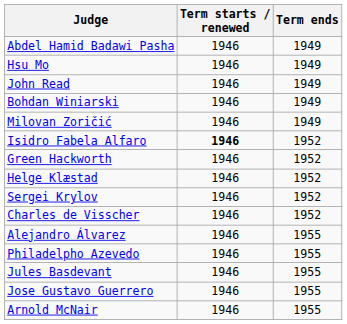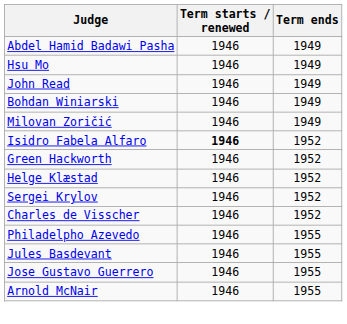 <table class="wikitable sortable" style="text-align:center">
 <tr>
 <th>Judge</th>
 <th>Term starts / <br> renewed</th>
 <th>Term ends</th>
 </tr>
 <tr>
 <td style="text-align:left"> <a href='#'>Abdel Hamid Badawi Pasha</a></td>
 <td>1946</td>
 <td>1949</td>
 </tr>
 <tr>
 <td style="text-align:left"> <a href='#'>Hsu Mo</a></td>
 <td>1946</td>
 <td>1949</td>
 </tr>
 <tr>
 <td style="text-align:left"> <a href='#'>John Read</a></td>
 <td>1946</td>
 <td>1949</td>
 </tr>
 <tr>
 <td style="text-align:left"> <a href='#'>Bohdan Winiarski</a></td>
 <td>1946</td>
 <td>1949</td>
 </tr>
 <tr>
 <td style="text-align:left"> <a href='#'>Milovan Zoričić</a></td>
 <td>1946</td>
 <td>1949</td>
 </tr>
 <tr>
 <td style="text-align:left"> <a href='#'>Isidro Fabela Alfaro</a></td>
 <td><strong>1946</strong></td>
 <td>1952</td>
 </tr>
 <tr>
 <td style="text-align:left"> <a href='#'>Green Hackworth</a></td>
 <td>1946</td>
 <td>1952</td>
 </tr>
 <tr>
 <td style="text-align:left"> <a href='#'>Helge Klæstad</a></td>
 <td>1946</td>
 <td>1952</td>
 </tr>
 <tr>
 <td style="text-align:left"> <a href='#'>Sergei Krylov</a></td>
 <td>1946</td>
 <td>1952</td>
 </tr>
 <tr>
 <td style="text-align:left"> <a href='#'>Charles de Visscher</a></td>
 <td>1946</td>
 <td>1952</td>
 </tr>
 <tr>
-<td style="text-align:left"> <a href='#'>Alejandro Álvarez</a></td>
-<td>1946</td>
-<td>1955</td>
-</tr>
-<tr>
 <td style="text-align:left"> <a href='#'>Philadelpho Azevedo</a></td>
 <td>1946</td>
 <td>1955</td>
 </tr>
 <tr>
 <td style="text-align:left"> <a href='#'>Jules Basdevant</a></td>
 <td>1946</td>
 <td>1955</td>
 </tr>
 <tr>
 <td style="text-align:left"> <a href='#'>Jose Gustavo Guerrero</a></td>
 <td>1946</td>
 <td>1955</td>
 </tr>
 <tr>
 <td style="text-align:left"> <a href='#'>Arnold McNair</a></td>
 <td>1946</td>
 <td>1955</td>
 </tr>
 </table>
